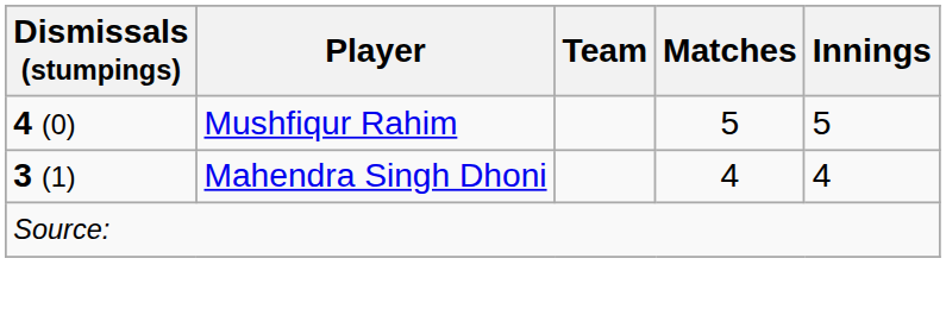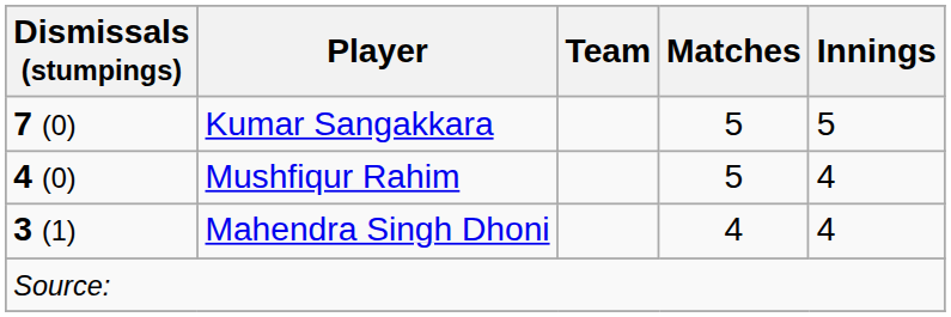 <table class="wikitable">
 <tr>
 <th>Dismissals<br><small>(stumpings)</small></th>
 <th>Player</th>
 <th>Team</th>
 <th>Matches</th>
 <th>Innings</th>
 </tr>
 <tr>
+<td><strong>7</strong> <small>(0)</small></td>
+<td><a href='#'>Kumar Sangakkara</a></td>
+<td></td>
+<td align="center">5</td>
+<td>5</td>
+</tr>
+<tr>
 <td><strong>4</strong> <small>(0)</small></td>
 <td><a href='#'>Mushfiqur Rahim</a></td>
 <td></td>
 <td align="center">5</td>
-<td>5</td>
+<td>4</td>
 </tr>
 <tr>
 <td><strong>3</strong> <small>(1)</small></td>
 <td><a href='#'>Mahendra Singh Dhoni</a></td>
 <td></td>
 <td align="center">4</td>
 <td>4</td>
 </tr>
 <tr>
 <td colspan=5><small><em>Source: </em></small></td>
 </tr>
 </table>
